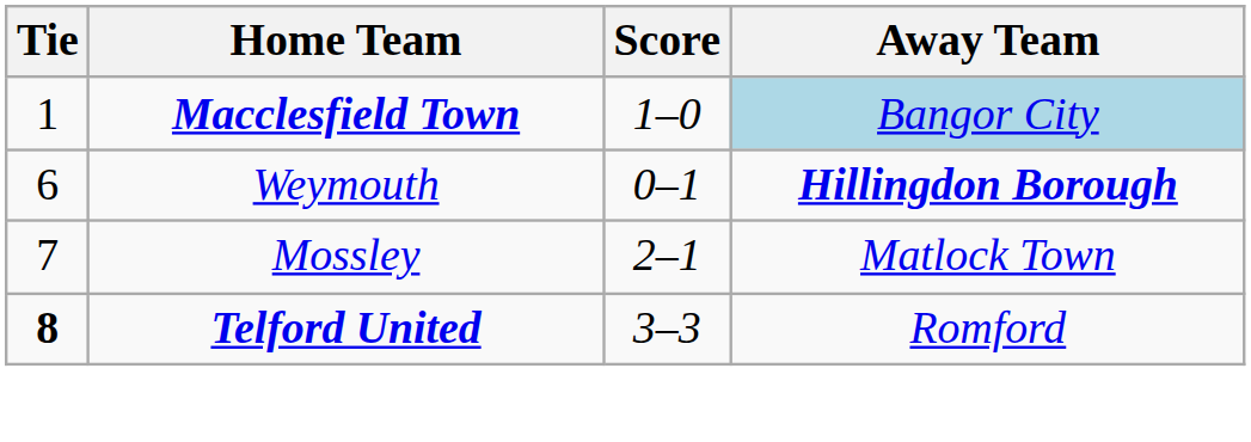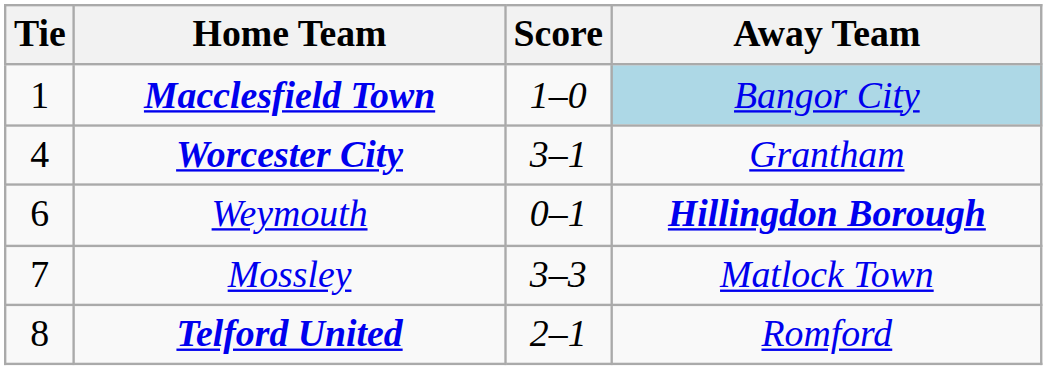 <table class="wikitable" style="text-align:center;">
 <tr>
 <th width=20>Tie</th>
 <th width=175>Home Team</th>
 <th width=20>Score</th>
 <th width=175>Away Team</th>
 </tr>
 <tr>
 <td>1</td>
 <td><strong><em><a href='#'>Macclesfield Town</a></em></strong></td>
 <td><em>1–0</em></td>
 <td style="background: lightblue;"><em><a href='#'>Bangor City</a></em></td>
 </tr>
 <tr>
+<td>4</td>
+<td><strong><em><a href='#'>Worcester City</a></em></strong></td>
+<td><em>3–1</em></td>
+<td><em><a href='#'>Grantham</a></em></td>
+</tr>
+<tr>
 <td>6</td>
 <td><em><a href='#'>Weymouth</a></em></td>
 <td><em>0–1</em></td>
 <td><strong><em><a href='#'>Hillingdon Borough</a></em></strong></td>
 </tr>
 <tr>
 <td>7</td>
 <td><em><a href='#'>Mossley</a></em></td>
-<td><em>2–1</em></td>
+<td><em>3–3</em></td>
 <td><em><a href='#'>Matlock Town</a></em></td>
 </tr>
 <tr>
-<td><strong>8</strong></td>
+<td>8</td>
 <td><strong><em><a href='#'>Telford United</a></em></strong></td>
-<td><em>3–3</em></td>
+<td><em>2–1</em></td>
 <td><em><a href='#'>Romford</a></em></td>
 </tr>
 </table>
